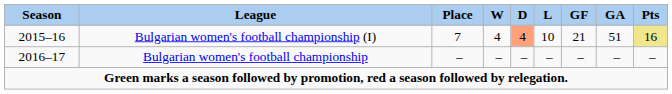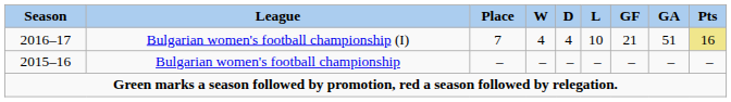 <table class="wikitable" width="800px">
 <tr>
 <th style="background:#ABCDEF;">Season</th>
 <th style="background:#ABCDEF;">League</th>
 <th style="background:#ABCDEF;">Place</th>
 <th style="background:#ABCDEF;">W</th>
 <th style="background:#ABCDEF;">D</th>
 <th style="background:#ABCDEF;">L</th>
 <th style="background:#ABCDEF;">GF</th>
 <th style="background:#ABCDEF;">GA</th>
 <th style="background:#ABCDEF;">Pts</th>
 </tr>
 <tr align="center">
-<td>2015–16</td>
+<td>2016–17</td>
 <td><a href='#'>Bulgarian women's football championship</a> (I)</td>
 <td>7</td>
 <td>4</td>
-<td style="background: lightsalmon;">4</td>
+<td>4</td>
 <td>10</td>
 <td>21</td>
 <td>51</td>
 <td style="background: khaki;">16</td>
 </tr>
 <tr align="center">
-<td>2016–17</td>
+<td>2015–16</td>
 <td><a href='#'>Bulgarian women's football championship</a></td>
 <td> –</td>
 <td> –</td>
 <td> –</td>
 <td> –</td>
 <td> –</td>
 <td> –</td>
 <td> –</td>
 </tr>
 <tr>
 <td colspan="12" align="center"><strong>Green marks a season followed by promotion, red a season followed by relegation.</strong></td>
 </tr>
 </table>
